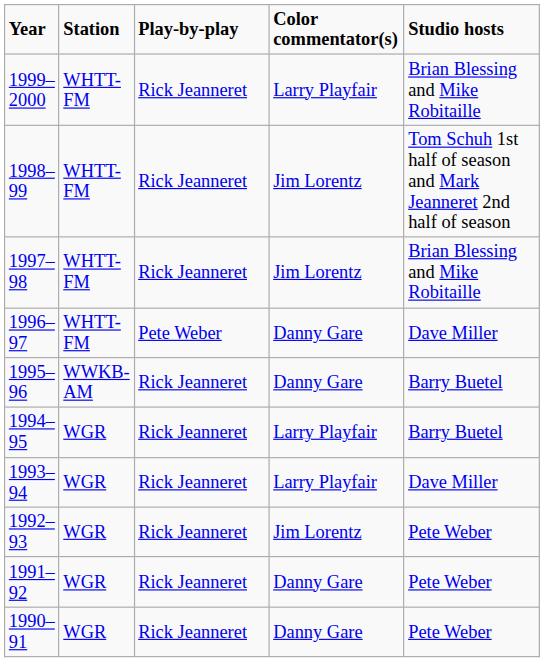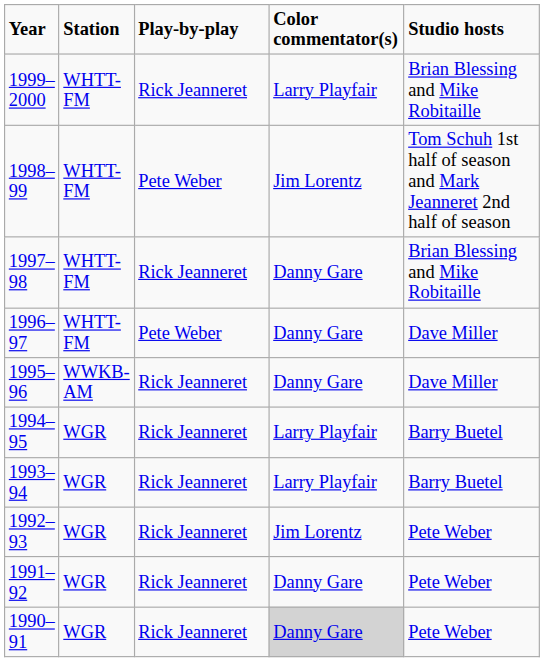 <table class="wikitable">
 <tr>
 <td width="40"><strong>Year</strong></td>
 <td width="40"><strong>Station</strong></td>
 <td width="110"><strong>Play-by-play</strong></td>
 <td width="110"><strong>Color commentator(s)</strong></td>
 <td width="110"><strong>Studio hosts</strong></td>
 </tr>
 <tr>
 <td><a href='#'>1999–2000</a></td>
 <td><a href='#'>WHTT-FM</a></td>
 <td><a href='#'>Rick Jeanneret</a></td>
 <td><a href='#'>Larry Playfair</a></td>
 <td><a href='#'>Brian Blessing</a> and <a href='#'>Mike Robitaille</a></td>
 </tr>
 <tr>
 <td><a href='#'>1998–99</a></td>
 <td><a href='#'>WHTT-FM</a></td>
-<td><a href='#'>Rick Jeanneret</a></td>
+<td><a href='#'>Pete Weber</a></td>
 <td><a href='#'>Jim Lorentz</a></td>
 <td><a href='#'>Tom Schuh</a> 1st half of season and <a href='#'>Mark Jeanneret</a> 2nd half of season</td>
 </tr>
 <tr>
 <td><a href='#'>1997–98</a></td>
 <td><a href='#'>WHTT-FM</a></td>
 <td><a href='#'>Rick Jeanneret</a></td>
-<td><a href='#'>Jim Lorentz</a></td>
+<td><a href='#'>Danny Gare</a></td>
 <td><a href='#'>Brian Blessing</a> and <a href='#'>Mike Robitaille</a></td>
 </tr>
 <tr>
 <td><a href='#'>1996–97</a></td>
 <td><a href='#'>WHTT-FM</a></td>
 <td><a href='#'>Pete Weber</a></td>
 <td><a href='#'>Danny Gare</a></td>
 <td><a href='#'>Dave Miller</a></td>
 </tr>
 <tr>
 <td><a href='#'>1995–96</a></td>
 <td><a href='#'>WWKB-AM</a></td>
 <td><a href='#'>Rick Jeanneret</a></td>
 <td><a href='#'>Danny Gare</a></td>
-<td><a href='#'>Barry Buetel</a></td>
+<td><a href='#'>Dave Miller</a></td>
 </tr>
 <tr>
 <td><a href='#'>1994–95</a></td>
 <td><a href='#'>WGR</a></td>
 <td><a href='#'>Rick Jeanneret</a></td>
 <td><a href='#'>Larry Playfair</a></td>
 <td><a href='#'>Barry Buetel</a></td>
 </tr>
 <tr>
 <td><a href='#'>1993–94</a></td>
 <td><a href='#'>WGR</a></td>
 <td><a href='#'>Rick Jeanneret</a></td>
 <td><a href='#'>Larry Playfair</a></td>
-<td><a href='#'>Dave Miller</a></td>
+<td><a href='#'>Barry Buetel</a></td>
 </tr>
 <tr>
 <td><a href='#'>1992–93</a></td>
 <td><a href='#'>WGR</a></td>
 <td><a href='#'>Rick Jeanneret</a></td>
 <td><a href='#'>Jim Lorentz</a></td>
 <td><a href='#'>Pete Weber</a></td>
 </tr>
 <tr>
 <td><a href='#'>1991–92</a></td>
 <td><a href='#'>WGR</a></td>
 <td><a href='#'>Rick Jeanneret</a></td>
 <td><a href='#'>Danny Gare</a></td>
 <td><a href='#'>Pete Weber</a></td>
 </tr>
 <tr>
 <td><a href='#'>1990–91</a></td>
 <td><a href='#'>WGR</a></td>
 <td><a href='#'>Rick Jeanneret</a></td>
-<td><a href='#'>Danny Gare</a></td>
+<td style="background: lightgrey;"><a href='#'>Danny Gare</a></td>
 <td><a href='#'>Pete Weber</a></td>
 </tr>
 </table>
